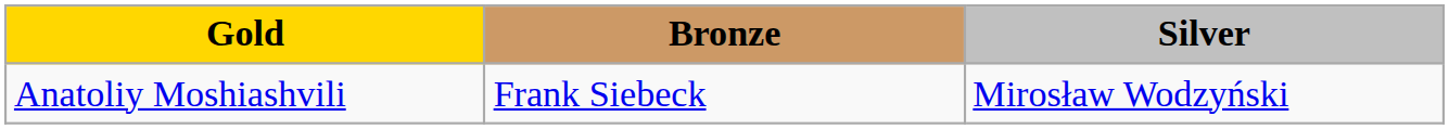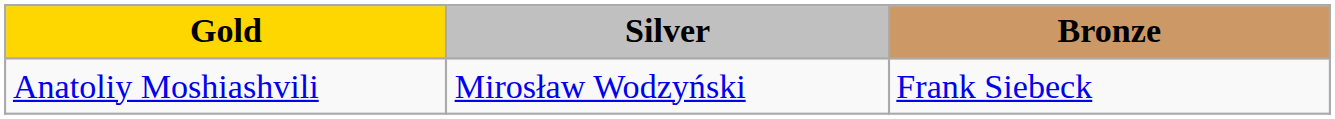 <table class="wikitable" style="text-align:left">
 <tr align="center">
 <td width=200 bgcolor=gold><strong>Gold</strong></td>
+<td width=200 bgcolor=silver><strong>Silver</strong></td>
 <td width=200 bgcolor=CC9966><strong>Bronze</strong></td>
-<td width=200 bgcolor=silver><strong>Silver</strong></td>
 </tr>
 <tr>
 <td><a href='#'>Anatoliy Moshiashvili</a><br><em></em></td>
+<td><a href='#'>Mirosław Wodzyński</a><br><em></em></td>
 <td><a href='#'>Frank Siebeck</a><br><em></em></td>
-<td><a href='#'>Mirosław Wodzyński</a><br><em></em></td>
 </tr>
 </table>
